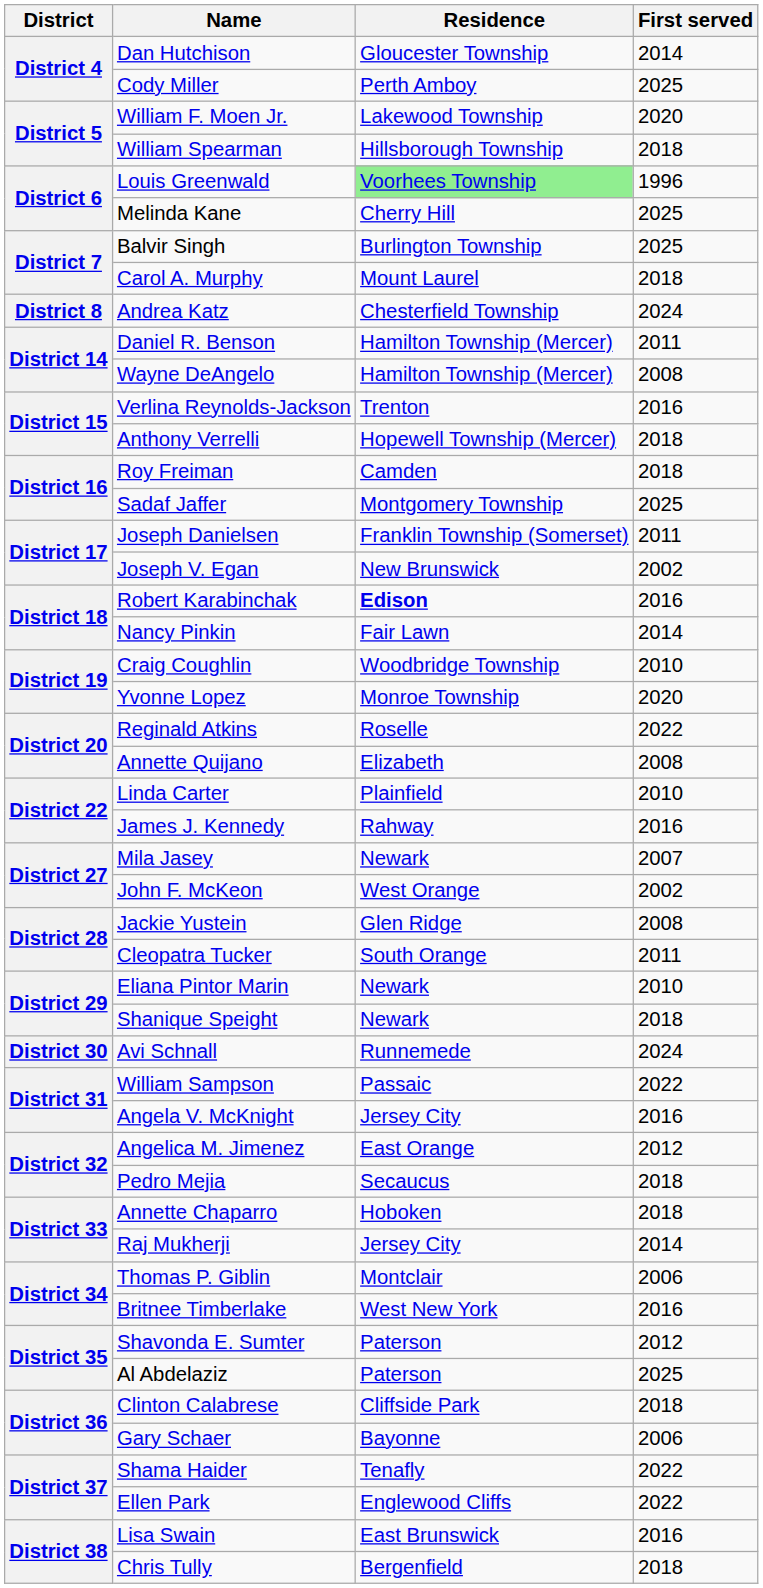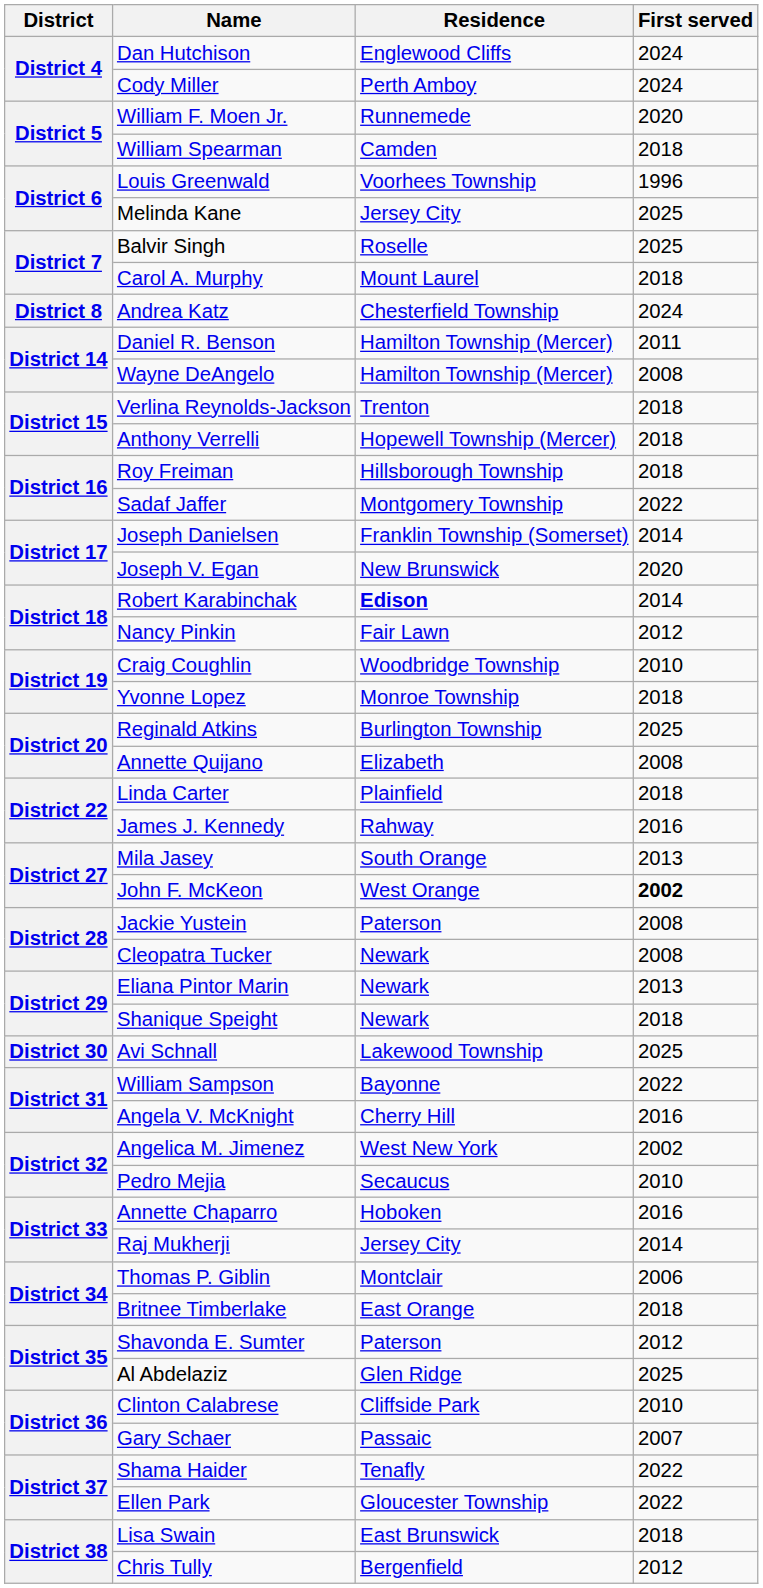 <table class="wikitable sortable">
 <tr>
 <th>District</th>
 <th>Name</th>
 <th>Residence</th>
 <th>First served</th>
 </tr>
 <tr>
 <th rowspan="2"><a href='#'>District 4</a></th>
 <td><a href='#'>Dan Hutchison</a></td>
-<td><a href='#'>Gloucester Township</a></td>
-<td>2014</td>
+<td><a href='#'>Englewood Cliffs</a></td>
+<td>2024</td>
 </tr>
 <tr>
 <td><a href='#'>Cody Miller</a></td>
 <td><a href='#'>Perth Amboy</a></td>
-<td>2025</td>
+<td>2024</td>
 </tr>
 <tr>
 <th rowspan="2"><a href='#'>District 5</a></th>
 <td><a href='#'>William F. Moen Jr.</a></td>
-<td><a href='#'>Lakewood Township</a></td>
+<td><a href='#'>Runnemede</a></td>
 <td>2020</td>
 </tr>
 <tr>
 <td><a href='#'>William Spearman</a></td>
-<td><a href='#'>Hillsborough Township</a></td>
+<td><a href='#'>Camden</a></td>
 <td>2018</td>
 </tr>
 <tr>
 <th rowspan="2"><a href='#'>District 6</a></th>
 <td><a href='#'>Louis Greenwald</a></td>
-<td style="background: lightgreen;"><a href='#'>Voorhees Township</a></td>
+<td><a href='#'>Voorhees Township</a></td>
 <td>1996</td>
 </tr>
 <tr>
 <td>Melinda Kane</td>
-<td><a href='#'>Cherry Hill</a></td>
+<td><a href='#'>Jersey City</a></td>
 <td>2025</td>
 </tr>
 <tr>
 <th rowspan="2"><a href='#'>District 7</a></th>
 <td>Balvir Singh</td>
-<td><a href='#'>Burlington Township</a></td>
+<td><a href='#'>Roselle</a></td>
 <td>2025</td>
 </tr>
 <tr>
 <td><a href='#'>Carol A. Murphy</a></td>
 <td><a href='#'>Mount Laurel</a></td>
 <td>2018</td>
 </tr>
 <tr>
 <th><a href='#'>District 8</a></th>
 <td><a href='#'>Andrea Katz</a></td>
 <td><a href='#'>Chesterfield Township</a></td>
 <td>2024</td>
 </tr>
 <tr>
 <th rowspan="2"><a href='#'>District 14</a></th>
 <td><a href='#'>Daniel R. Benson</a></td>
 <td><a href='#'>Hamilton Township (Mercer)</a></td>
 <td>2011</td>
 </tr>
 <tr>
 <td><a href='#'>Wayne DeAngelo</a></td>
 <td><a href='#'>Hamilton Township (Mercer)</a></td>
 <td>2008</td>
 </tr>
 <tr>
 <th rowspan="2"><a href='#'>District 15</a></th>
 <td><a href='#'>Verlina Reynolds-Jackson</a></td>
 <td><a href='#'>Trenton</a></td>
-<td>2016</td>
+<td>2018</td>
 </tr>
 <tr>
 <td><a href='#'>Anthony Verrelli</a></td>
 <td><a href='#'>Hopewell Township (Mercer)</a></td>
 <td>2018</td>
 </tr>
 <tr>
 <th rowspan="2"><a href='#'>District 16</a></th>
 <td><a href='#'>Roy Freiman</a></td>
-<td><a href='#'>Camden</a></td>
+<td><a href='#'>Hillsborough Township</a></td>
 <td>2018</td>
 </tr>
 <tr>
 <td><a href='#'>Sadaf Jaffer</a></td>
 <td><a href='#'>Montgomery Township</a></td>
-<td>2025</td>
+<td>2022</td>
 </tr>
 <tr>
 <th rowspan="2"><a href='#'>District 17</a></th>
 <td><a href='#'>Joseph Danielsen</a></td>
 <td><a href='#'>Franklin Township (Somerset)</a></td>
-<td>2011</td>
+<td>2014</td>
 </tr>
 <tr>
 <td><a href='#'>Joseph V. Egan</a></td>
 <td><a href='#'>New Brunswick</a></td>
-<td>2002</td>
+<td>2020</td>
 </tr>
 <tr>
 <th rowspan="2"><a href='#'>District 18</a></th>
 <td><a href='#'>Robert Karabinchak</a></td>
 <td><strong><a href='#'>Edison</a></strong></td>
-<td>2016</td>
+<td>2014</td>
 </tr>
 <tr>
 <td><a href='#'>Nancy Pinkin</a></td>
 <td><a href='#'>Fair Lawn</a></td>
-<td>2014</td>
+<td>2012</td>
 </tr>
 <tr>
 <th rowspan="2"><a href='#'>District 19</a></th>
 <td><a href='#'>Craig Coughlin</a></td>
 <td><a href='#'>Woodbridge Township</a></td>
 <td>2010</td>
 </tr>
 <tr>
 <td><a href='#'>Yvonne Lopez</a></td>
 <td><a href='#'>Monroe Township</a></td>
-<td>2020</td>
+<td>2018</td>
 </tr>
 <tr>
 <th rowspan="2"><a href='#'>District 20</a></th>
 <td><a href='#'>Reginald Atkins</a></td>
-<td><a href='#'>Roselle</a></td>
-<td>2022</td>
+<td><a href='#'>Burlington Township</a></td>
+<td>2025</td>
 </tr>
 <tr>
 <td><a href='#'>Annette Quijano</a></td>
 <td><a href='#'>Elizabeth</a></td>
 <td>2008</td>
 </tr>
 <tr>
 <th rowspan="2"><a href='#'>District 22</a></th>
 <td><a href='#'>Linda Carter</a></td>
 <td><a href='#'>Plainfield</a></td>
-<td>2010</td>
+<td>2018</td>
 </tr>
 <tr>
 <td><a href='#'>James J. Kennedy</a></td>
 <td><a href='#'>Rahway</a></td>
 <td>2016</td>
 </tr>
 <tr>
 <th rowspan="2"><a href='#'>District 27</a></th>
 <td><a href='#'>Mila Jasey</a></td>
-<td><a href='#'>Newark</a></td>
-<td>2007</td>
+<td><a href='#'>South Orange</a></td>
+<td>2013</td>
 </tr>
 <tr>
 <td><a href='#'>John F. McKeon</a></td>
 <td><a href='#'>West Orange</a></td>
-<td>2002</td>
+<td><strong>2002</strong></td>
 </tr>
 <tr>
 <th rowspan="2"><a href='#'>District 28</a></th>
 <td><a href='#'>Jackie Yustein</a></td>
-<td><a href='#'>Glen Ridge</a></td>
+<td><a href='#'>Paterson</a></td>
 <td>2008</td>
 </tr>
 <tr>
 <td><a href='#'>Cleopatra Tucker</a></td>
-<td><a href='#'>South Orange</a></td>
-<td>2011</td>
+<td><a href='#'>Newark</a></td>
+<td>2008</td>
 </tr>
 <tr>
 <th rowspan="2"><a href='#'>District 29</a></th>
 <td><a href='#'>Eliana Pintor Marin</a></td>
 <td><a href='#'>Newark</a></td>
-<td>2010</td>
+<td>2013</td>
 </tr>
 <tr>
 <td><a href='#'>Shanique Speight</a></td>
 <td><a href='#'>Newark</a></td>
 <td>2018</td>
 </tr>
 <tr>
 <th><a href='#'>District 30</a></th>
 <td><a href='#'>Avi Schnall</a></td>
-<td><a href='#'>Runnemede</a></td>
-<td>2024</td>
+<td><a href='#'>Lakewood Township</a></td>
+<td>2025</td>
 </tr>
 <tr>
 <th rowspan="2"><a href='#'>District 31</a></th>
 <td><a href='#'>William Sampson</a></td>
-<td><a href='#'>Passaic</a></td>
+<td><a href='#'>Bayonne</a></td>
 <td>2022</td>
 </tr>
 <tr>
 <td><a href='#'>Angela V. McKnight</a></td>
-<td><a href='#'>Jersey City</a></td>
+<td><a href='#'>Cherry Hill</a></td>
 <td>2016</td>
 </tr>
 <tr>
 <th rowspan="2"><a href='#'>District 32</a></th>
 <td><a href='#'>Angelica M. Jimenez</a></td>
-<td><a href='#'>East Orange</a></td>
-<td>2012</td>
+<td><a href='#'>West New York</a></td>
+<td>2002</td>
 </tr>
 <tr>
 <td><a href='#'>Pedro Mejia</a></td>
 <td><a href='#'>Secaucus</a></td>
-<td>2018</td>
+<td>2010</td>
 </tr>
 <tr>
 <th rowspan="2"><a href='#'>District 33</a></th>
 <td><a href='#'>Annette Chaparro</a></td>
 <td><a href='#'>Hoboken</a></td>
-<td>2018</td>
+<td>2016</td>
 </tr>
 <tr>
 <td><a href='#'>Raj Mukherji</a></td>
 <td><a href='#'>Jersey City</a></td>
 <td>2014</td>
 </tr>
 <tr>
 <th rowspan="2"><a href='#'>District 34</a></th>
 <td><a href='#'>Thomas P. Giblin</a></td>
 <td><a href='#'>Montclair</a></td>
 <td>2006</td>
 </tr>
 <tr>
 <td><a href='#'>Britnee Timberlake</a></td>
-<td><a href='#'>West New York</a></td>
-<td>2016</td>
+<td><a href='#'>East Orange</a></td>
+<td>2018</td>
 </tr>
 <tr>
 <th rowspan="2"><a href='#'>District 35</a></th>
 <td><a href='#'>Shavonda E. Sumter</a></td>
 <td><a href='#'>Paterson</a></td>
 <td>2012</td>
 </tr>
 <tr>
 <td>Al Abdelaziz</td>
-<td><a href='#'>Paterson</a></td>
+<td><a href='#'>Glen Ridge</a></td>
 <td>2025</td>
 </tr>
 <tr>
 <th rowspan="2"><a href='#'>District 36</a></th>
 <td><a href='#'>Clinton Calabrese</a></td>
 <td><a href='#'>Cliffside Park</a></td>
-<td>2018</td>
+<td>2010</td>
 </tr>
 <tr>
 <td><a href='#'>Gary Schaer</a></td>
-<td><a href='#'>Bayonne</a></td>
-<td>2006</td>
+<td><a href='#'>Passaic</a></td>
+<td>2007</td>
 </tr>
 <tr>
 <th rowspan="2"><a href='#'>District 37</a></th>
 <td><a href='#'>Shama Haider</a></td>
 <td><a href='#'>Tenafly</a></td>
 <td>2022</td>
 </tr>
 <tr>
 <td><a href='#'>Ellen Park</a></td>
-<td><a href='#'>Englewood Cliffs</a></td>
+<td><a href='#'>Gloucester Township</a></td>
 <td>2022</td>
 </tr>
 <tr>
 <th rowspan="2"><a href='#'>District 38</a></th>
 <td><a href='#'>Lisa Swain</a></td>
 <td><a href='#'>East Brunswick</a></td>
-<td>2016</td>
+<td>2018</td>
 </tr>
 <tr>
 <td><a href='#'>Chris Tully</a></td>
 <td><a href='#'>Bergenfield</a></td>
-<td>2018</td>
+<td>2012</td>
 </tr>
 </table>
